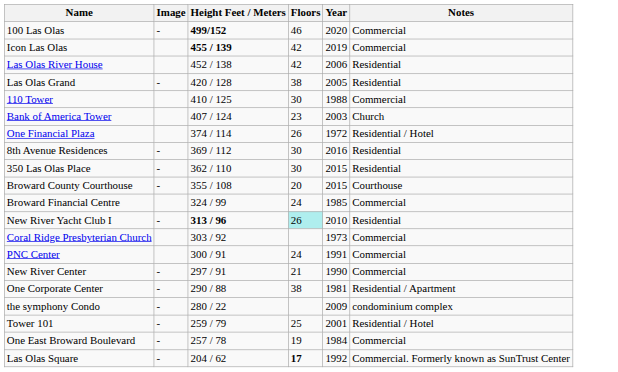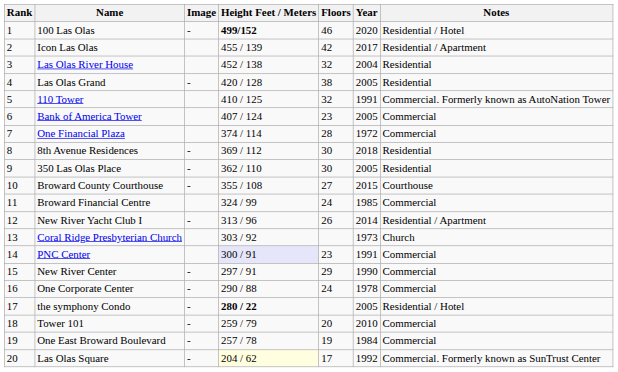 <table class="wikitable">
 <tr>
+<th>Rank</th>
 <th>Name</th>
 <th>Image</th>
 <th>Height Feet / Meters</th>
 <th>Floors</th>
 <th>Year</th>
 <th>Notes</th>
 </tr>
 <tr>
+<td>1</td>
 <td>100 Las Olas</td>
 <td>-</td>
 <td><strong>499/152</strong></td>
 <td>46</td>
 <td>2020</td>
-<td>Commercial</td>
+<td>Residential / Hotel</td>
 </tr>
 <tr>
+<td>2</td>
 <td>Icon Las Olas</td>
 <td></td>
-<td><strong>455 / 139</strong></td>
+<td>455 / 139</td>
 <td>42</td>
-<td>2019</td>
-<td>Commercial</td>
+<td>2017</td>
+<td>Residential / Apartment </td>
 </tr>
 <tr>
+<td>3</td>
 <td><a href='#'>Las Olas River House</a></td>
 <td></td>
 <td>452 / 138</td>
-<td>42</td>
-<td>2006</td>
+<td>32</td>
+<td>2004</td>
 <td>Residential</td>
 </tr>
 <tr>
+<td>4</td>
 <td>Las Olas Grand</td>
 <td>-</td>
 <td>420 / 128</td>
 <td>38</td>
 <td>2005</td>
 <td>Residential</td>
 </tr>
 <tr>
+<td>5</td>
 <td><a href='#'>110 Tower</a></td>
 <td></td>
 <td>410 / 125</td>
-<td>30</td>
-<td>1988</td>
-<td>Commercial</td>
+<td>32</td>
+<td>1991</td>
+<td>Commercial. Formerly known as AutoNation Tower</td>
 </tr>
 <tr>
+<td>6</td>
 <td><a href='#'>Bank of America Tower</a></td>
 <td></td>
 <td>407 / 124</td>
 <td>23</td>
-<td>2003</td>
-<td>Church</td>
+<td>2005</td>
+<td>Commercial</td>
 </tr>
 <tr>
+<td>7</td>
 <td><a href='#'>One Financial Plaza</a></td>
 <td></td>
 <td>374 / 114</td>
-<td>26</td>
+<td>28</td>
 <td>1972</td>
-<td>Residential / Hotel</td>
+<td>Commercial</td>
 </tr>
 <tr>
+<td>8</td>
 <td>8th Avenue Residences</td>
 <td>-</td>
 <td>369 / 112</td>
 <td>30</td>
-<td>2016</td>
+<td>2018</td>
 <td>Residential</td>
 </tr>
 <tr>
+<td>9</td>
 <td>350 Las Olas Place</td>
 <td>-</td>
 <td>362 / 110</td>
 <td>30</td>
-<td>2015</td>
+<td>2005</td>
 <td>Residential</td>
 </tr>
 <tr>
+<td>10</td>
 <td>Broward County Courthouse</td>
 <td>-</td>
 <td>355 / 108</td>
-<td>20</td>
+<td>27</td>
 <td>2015</td>
 <td>Courthouse</td>
 </tr>
 <tr>
+<td>11</td>
 <td>Broward Financial Centre</td>
 <td></td>
 <td>324 / 99</td>
 <td>24</td>
 <td>1985</td>
 <td>Commercial</td>
 </tr>
 <tr>
+<td>12</td>
 <td>New River Yacht Club I</td>
 <td>-</td>
-<td><strong>313 / 96</strong></td>
-<td style="background: paleturquoise;">26</td>
-<td>2010</td>
-<td>Residential</td>
+<td>313 / 96</td>
+<td>26</td>
+<td>2014</td>
+<td>Residential / Apartment </td>
 </tr>
 <tr>
+<td>13</td>
 <td><a href='#'>Coral Ridge Presbyterian Church</a></td>
 <td></td>
 <td>303 / 92</td>
 <td></td>
 <td>1973</td>
-<td>Commercial</td>
+<td>Church</td>
 </tr>
 <tr>
+<td>14</td>
 <td><a href='#'>PNC Center</a></td>
 <td></td>
-<td>300 / 91</td>
-<td>24</td>
+<td style="background: lavender;">300 / 91</td>
+<td>23</td>
 <td>1991</td>
 <td>Commercial</td>
 </tr>
 <tr>
+<td>15</td>
 <td>New River Center</td>
 <td>-</td>
 <td>297 / 91</td>
-<td>21</td>
+<td>29</td>
 <td>1990</td>
 <td>Commercial</td>
 </tr>
 <tr>
+<td>16</td>
 <td>One Corporate Center</td>
 <td>-</td>
 <td>290 / 88</td>
-<td>38</td>
-<td>1981</td>
-<td>Residential / Apartment </td>
+<td>24</td>
+<td>1978</td>
+<td>Commercial</td>
 </tr>
 <tr>
+<td>17</td>
 <td>the symphony Condo</td>
 <td>-</td>
-<td>280 / 22</td>
+<td><strong>280 / 22</strong></td>
 <td></td>
-<td>2009</td>
-<td>condominium complex</td>
+<td>2005</td>
+<td>Residential / Hotel</td>
 </tr>
 <tr>
+<td>18</td>
 <td>Tower 101</td>
 <td>-</td>
 <td>259 / 79</td>
-<td>25</td>
-<td>2001</td>
-<td>Residential / Hotel</td>
+<td>20</td>
+<td>2010</td>
+<td>Commercial</td>
 </tr>
 <tr>
+<td>19</td>
 <td>One East Broward Boulevard</td>
 <td>-</td>
 <td>257 / 78</td>
 <td>19</td>
 <td>1984</td>
 <td>Commercial</td>
 </tr>
 <tr>
+<td>20</td>
 <td>Las Olas Square</td>
 <td>-</td>
-<td>204 / 62</td>
-<td><strong>17</strong></td>
+<td style="background: lightyellow;">204 / 62</td>
+<td>17</td>
 <td>1992</td>
 <td>Commercial. Formerly known as SunTrust Center</td>
 </tr>
 </table>
